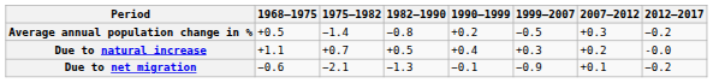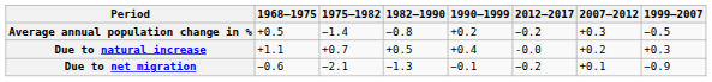 <table class="wikitable" style="margin:1em auto;">
 <tr>
 <th scope=row>Period</th>
 <th scope=col>1968–1975</th>
 <th scope=col>1975–1982</th>
 <th scope=col>1982–1990</th>
 <th scope=col>1990–1999</th>
+<th scope=col>2012–2017</th>
+<th scope=col>2007–2012</th>
 <th scope=col>1999–2007</th>
-<th scope=col>2007–2012</th>
-<th scope=col>2012–2017</th>
 </tr>
 <tr>
 <th scope=row>Average annual population change in %</th>
 <td>+0.5</td>
 <td>−1.4</td>
 <td>−0.8</td>
 <td>+0.2</td>
+<td>−0.2</td>
+<td>+0.3</td>
 <td>−0.5</td>
-<td>+0.3</td>
-<td>−0.2</td>
 </tr>
 <tr>
 <th scope=row>Due to <a href='#'>natural increase</a></th>
 <td>+1.1</td>
 <td>+0.7</td>
 <td>+0.5</td>
 <td>+0.4</td>
+<td>-0.0</td>
+<td>+0.2</td>
 <td>+0.3</td>
-<td>+0.2</td>
-<td>-0.0</td>
 </tr>
 <tr>
 <th scope=row>Due to <a href='#'>net migration</a></th>
 <td>−0.6</td>
 <td>−2.1</td>
 <td>−1.3</td>
 <td>−0.1</td>
+<td>−0.2</td>
+<td>+0.1</td>
 <td>−0.9</td>
-<td>+0.1</td>
-<td>−0.2</td>
 </tr>
 </table>
